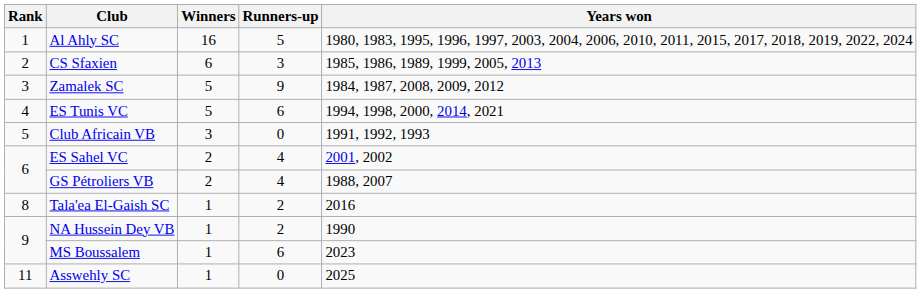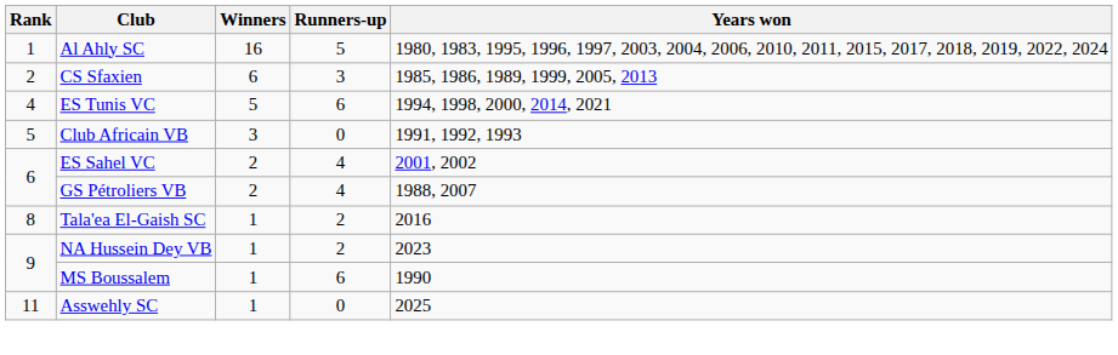 <table class=wikitable>
 <tr>
 <th>Rank</th>
 <th>Club</th>
 <th>Winners</th>
 <th>Runners-up</th>
 <th>Years won</th>
 </tr>
 <tr>
 <td align="center">1</td>
 <td> <a href='#'>Al Ahly SC</a></td>
 <td align="center">16</td>
 <td align="center">5</td>
 <td>1980, 1983, 1995, 1996, 1997, 2003, 2004, 2006, 2010, 2011, 2015, 2017, 2018, 2019, 2022, 2024</td>
 </tr>
 <tr>
 <td align="center">2</td>
 <td> <a href='#'>CS Sfaxien</a></td>
 <td align="center">6</td>
 <td align="center">3</td>
 <td>1985, 1986, 1989, 1999, 2005, <a href='#'>2013</a></td>
-</tr>
-<tr>
-<td align="center">3</td>
-<td> <a href='#'>Zamalek SC</a></td>
-<td align="center">5</td>
-<td align="center">9</td>
-<td>1984, 1987, 2008, 2009, 2012</td>
 </tr>
 <tr>
 <td align="center">4</td>
 <td> <a href='#'>ES Tunis VC</a></td>
 <td align="center">5</td>
 <td align="center">6</td>
 <td>1994, 1998, 2000, <a href='#'>2014</a>, 2021</td>
 </tr>
 <tr>
 <td align="center">5</td>
 <td> <a href='#'>Club Africain VB</a></td>
 <td align="center">3</td>
 <td align="center">0</td>
 <td>1991, 1992, 1993</td>
 </tr>
 <tr>
 <td align="center" rowspan="2">6</td>
 <td> <a href='#'>ES Sahel VC</a></td>
 <td align="center">2</td>
 <td align="center">4</td>
 <td><a href='#'>2001</a>, 2002</td>
 </tr>
 <tr>
 <td> <a href='#'>GS Pétroliers VB</a></td>
 <td align="center">2</td>
 <td align="center">4</td>
 <td>1988, 2007</td>
 </tr>
 <tr>
 <td align="center">8</td>
 <td> <a href='#'>Tala'ea El-Gaish SC</a></td>
 <td align="center">1</td>
 <td align="center">2</td>
 <td>2016</td>
 </tr>
 <tr>
 <td align="center" rowspan="2">9</td>
 <td> <a href='#'>NA Hussein Dey VB</a></td>
 <td align="center">1</td>
 <td align="center">2</td>
-<td>1990</td>
+<td>2023</td>
 </tr>
 <tr>
 <td> <a href='#'>MS Boussalem</a></td>
 <td align="center">1</td>
 <td align="center">6</td>
-<td>2023</td>
+<td>1990</td>
 </tr>
 <tr>
 <td align="center">11</td>
 <td> <a href='#'>Asswehly SC</a></td>
 <td align="center">1</td>
 <td align="center">0</td>
 <td>2025</td>
 </tr>
 </table>
